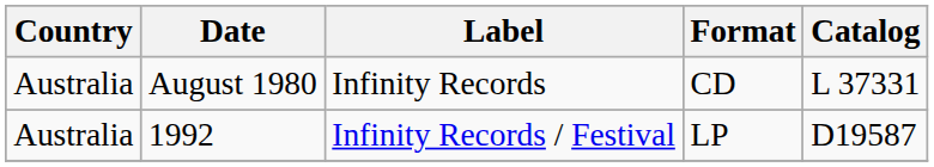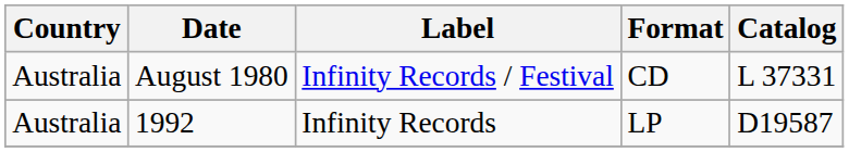 <table class="wikitable">
 <tr>
 <th>Country</th>
 <th>Date</th>
 <th>Label</th>
 <th>Format</th>
 <th>Catalog</th>
 </tr>
 <tr>
 <td>Australia</td>
 <td>August 1980</td>
-<td>Infinity Records</td>
+<td><a href='#'>Infinity Records</a> / <a href='#'>Festival</a></td>
 <td>CD</td>
 <td>L 37331</td>
 </tr>
 <tr>
 <td>Australia</td>
 <td>1992</td>
-<td><a href='#'>Infinity Records</a> / <a href='#'>Festival</a></td>
+<td>Infinity Records</td>
 <td>LP</td>
 <td>D19587</td>
 </tr>
 <tr>
 </tr>
 </table>
